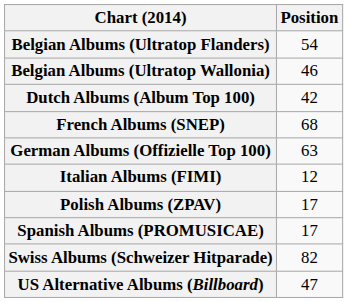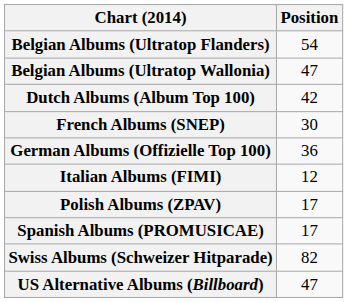 <table class="wikitable plainrowheaders" style="text-align:center">
 <tr>
 <th scope="col">Chart (2014)</th>
 <th scope="col">Position</th>
 </tr>
 <tr>
 <th scope="row">Belgian Albums (Ultratop Flanders)</th>
 <td>54</td>
 </tr>
 <tr>
 <th scope="row">Belgian Albums (Ultratop Wallonia)</th>
-<td>46</td>
+<td>47</td>
 </tr>
 <tr>
 <th scope="row">Dutch Albums (Album Top 100)</th>
 <td>42</td>
 </tr>
 <tr>
 <th scope="row">French Albums (SNEP)</th>
-<td>68</td>
+<td>30</td>
 </tr>
 <tr>
 <th scope="row">German Albums (Offizielle Top 100)</th>
-<td>63</td>
+<td>36</td>
 </tr>
 <tr>
 <th scope="row">Italian Albums (FIMI)</th>
 <td>12</td>
 </tr>
 <tr>
 <th scope="row">Polish Albums (ZPAV)</th>
 <td>17</td>
 </tr>
 <tr>
 <th scope="row">Spanish Albums (PROMUSICAE)</th>
 <td>17</td>
 </tr>
 <tr>
 <th scope="row">Swiss Albums (Schweizer Hitparade)</th>
 <td>82</td>
 </tr>
 <tr>
 <th scope="row">US Alternative Albums (<em>Billboard</em>)</th>
 <td>47</td>
 </tr>
 </table>
